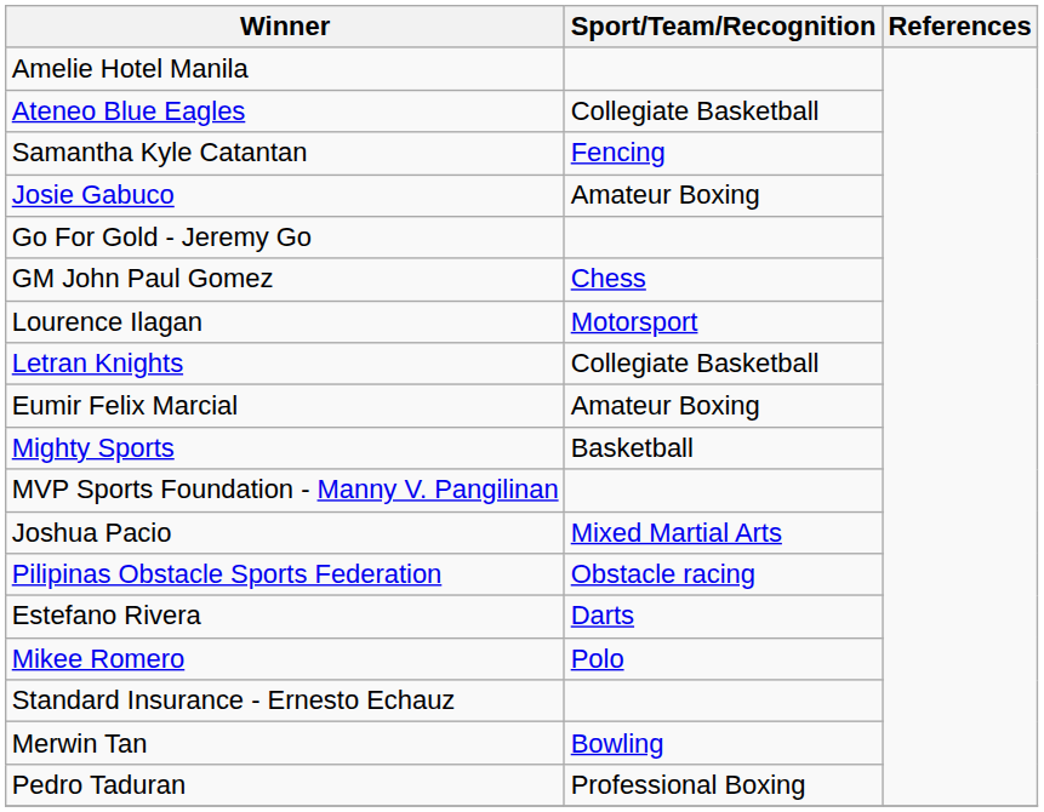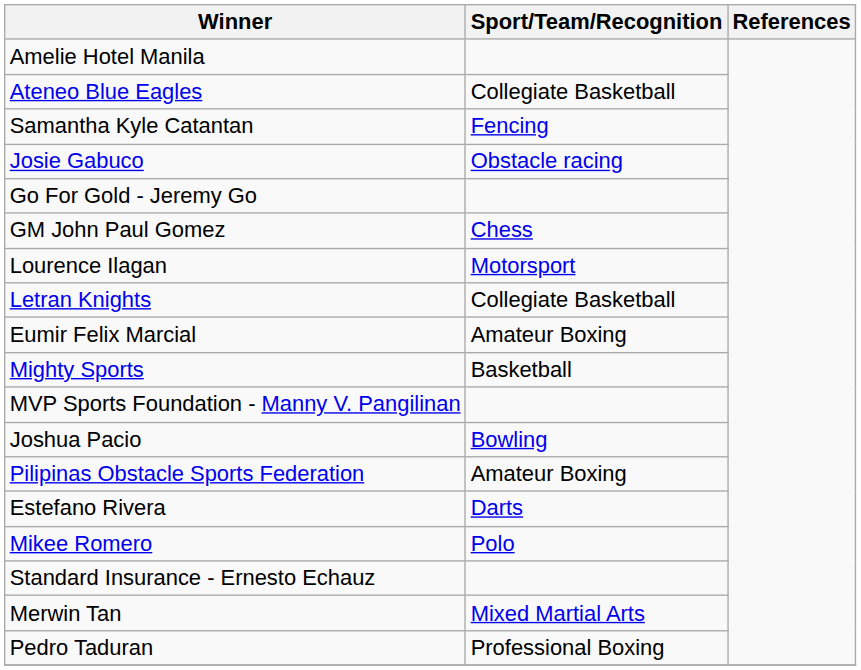 <table class="wikitable">
 <tr>
 <th>Winner</th>
 <th>Sport/Team/Recognition</th>
 <th>References</th>
 </tr>
 <tr>
 <td>Amelie Hotel Manila</td>
 <td></td>
 <td rowspan=18></td>
 </tr>
 <tr>
 <td><a href='#'>Ateneo Blue Eagles</a></td>
 <td>Collegiate Basketball <br> </td>
 </tr>
 <tr>
 <td>Samantha Kyle Catantan</td>
 <td><a href='#'>Fencing</a> <br> </td>
 </tr>
 <tr>
 <td><a href='#'>Josie Gabuco</a></td>
-<td>Amateur Boxing <br> </td>
+<td><a href='#'>Obstacle racing</a> <br> </td>
 </tr>
 <tr>
 <td>Go For Gold - Jeremy Go</td>
 <td></td>
 </tr>
 <tr>
 <td>GM John Paul Gomez</td>
 <td><a href='#'>Chess</a> <br> </td>
 </tr>
 <tr>
 <td>Lourence Ilagan</td>
 <td><a href='#'>Motorsport</a> <br> </td>
 </tr>
 <tr>
 <td><a href='#'>Letran Knights</a></td>
 <td>Collegiate Basketball <br> </td>
 </tr>
 <tr>
 <td>Eumir Felix Marcial</td>
 <td>Amateur Boxing <br> </td>
 </tr>
 <tr>
 <td><a href='#'>Mighty Sports</a></td>
 <td>Basketball <br> </td>
 </tr>
 <tr>
 <td>MVP Sports Foundation - <a href='#'>Manny V. Pangilinan</a></td>
 <td></td>
 </tr>
 <tr>
 <td>Joshua Pacio</td>
-<td><a href='#'>Mixed Martial Arts</a> <br> </td>
+<td><a href='#'>Bowling</a> <br> </td>
 </tr>
 <tr>
 <td><a href='#'>Pilipinas Obstacle Sports Federation</a></td>
-<td><a href='#'>Obstacle racing</a> <br> </td>
+<td>Amateur Boxing <br> </td>
 </tr>
 <tr>
 <td>Estefano Rivera</td>
 <td><a href='#'>Darts</a> <br> </td>
 </tr>
 <tr>
 <td><a href='#'>Mikee Romero</a></td>
 <td><a href='#'>Polo</a> <br> </td>
 </tr>
 <tr>
 <td>Standard Insurance - Ernesto Echauz</td>
 <td></td>
 </tr>
 <tr>
 <td>Merwin Tan</td>
-<td><a href='#'>Bowling</a> <br> </td>
+<td><a href='#'>Mixed Martial Arts</a> <br> </td>
 </tr>
 <tr>
 <td>Pedro Taduran</td>
 <td>Professional Boxing <br> </td>
 </tr>
 <tr>
 </tr>
 </table>
